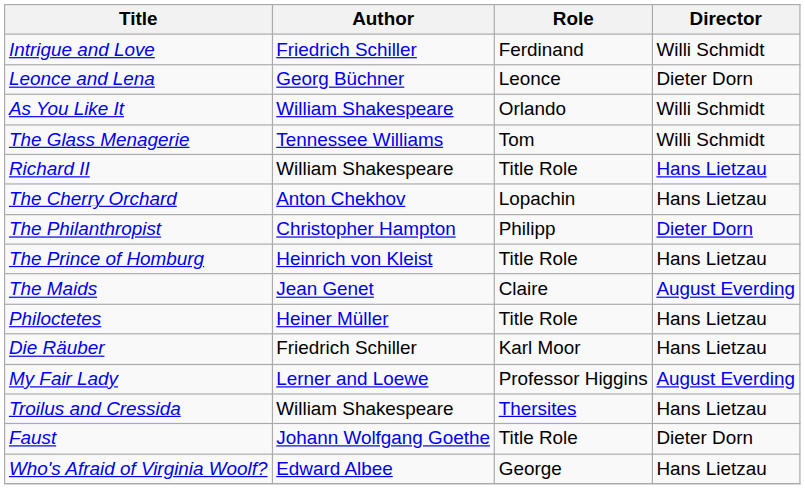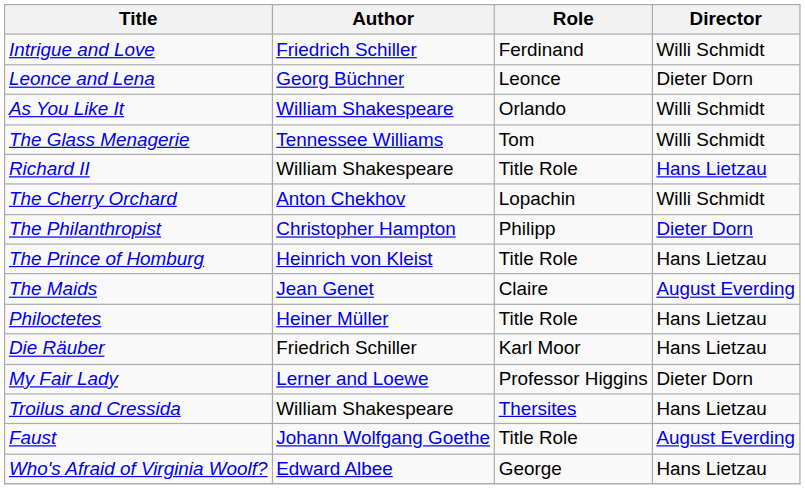 <table class="wikitable">
 <tr>
 <th>Title</th>
 <th>Author</th>
 <th>Role</th>
 <th>Director</th>
 </tr>
 <tr>
 <td><em><a href='#'>Intrigue and Love</a></em></td>
 <td><a href='#'>Friedrich Schiller</a></td>
 <td>Ferdinand</td>
 <td>Willi Schmidt</td>
 </tr>
 <tr>
 <td><em><a href='#'>Leonce and Lena</a></em></td>
 <td><a href='#'>Georg Büchner</a></td>
 <td>Leonce</td>
 <td>Dieter Dorn</td>
 </tr>
 <tr>
 <td><em><a href='#'>As You Like It</a></em></td>
 <td><a href='#'>William Shakespeare</a></td>
 <td>Orlando</td>
 <td>Willi Schmidt</td>
 </tr>
 <tr>
 <td><em><a href='#'>The Glass Menagerie</a></em></td>
 <td><a href='#'>Tennessee Williams</a></td>
 <td>Tom</td>
 <td>Willi Schmidt</td>
 </tr>
 <tr>
 <td><em><a href='#'>Richard II</a></em></td>
 <td>William Shakespeare</td>
 <td>Title Role</td>
 <td><a href='#'>Hans Lietzau</a></td>
 </tr>
 <tr>
 <td><em><a href='#'>The Cherry Orchard</a></em></td>
 <td><a href='#'>Anton Chekhov</a></td>
 <td>Lopachin</td>
-<td>Hans Lietzau</td>
+<td>Willi Schmidt</td>
 </tr>
 <tr>
 <td><em><a href='#'>The Philanthropist</a></em></td>
 <td><a href='#'>Christopher Hampton</a></td>
 <td>Philipp</td>
 <td><a href='#'>Dieter Dorn</a></td>
 </tr>
 <tr>
 <td><em><a href='#'>The Prince of Homburg</a></em></td>
 <td><a href='#'>Heinrich von Kleist</a></td>
 <td>Title Role</td>
 <td>Hans Lietzau</td>
 </tr>
 <tr>
 <td><em><a href='#'>The Maids</a></em></td>
 <td><a href='#'>Jean Genet</a></td>
 <td>Claire</td>
 <td><a href='#'>August Everding</a></td>
 </tr>
 <tr>
 <td><em><a href='#'>Philoctetes</a></em></td>
 <td><a href='#'>Heiner Müller</a></td>
 <td>Title Role</td>
 <td>Hans Lietzau</td>
 </tr>
 <tr>
 <td><em><a href='#'>Die Räuber</a></em></td>
 <td>Friedrich Schiller</td>
 <td>Karl Moor</td>
 <td>Hans Lietzau</td>
 </tr>
 <tr>
 <td><em><a href='#'>My Fair Lady</a></em></td>
 <td><a href='#'>Lerner and Loewe</a></td>
 <td>Professor Higgins</td>
-<td><a href='#'>August Everding</a></td>
+<td>Dieter Dorn</td>
 </tr>
 <tr>
 <td><em><a href='#'>Troilus and Cressida</a></em></td>
 <td>William Shakespeare</td>
 <td><a href='#'>Thersites</a></td>
 <td>Hans Lietzau</td>
 </tr>
 <tr>
 <td><em><a href='#'>Faust</a></em></td>
 <td><a href='#'>Johann Wolfgang Goethe</a></td>
 <td>Title Role</td>
-<td>Dieter Dorn</td>
+<td><a href='#'>August Everding</a></td>
 </tr>
 <tr>
 <td><em><a href='#'>Who's Afraid of Virginia Woolf?</a></em></td>
 <td><a href='#'>Edward Albee</a></td>
 <td>George</td>
 <td>Hans Lietzau</td>
 </tr>
 <tr>
 </tr>
 </table>
